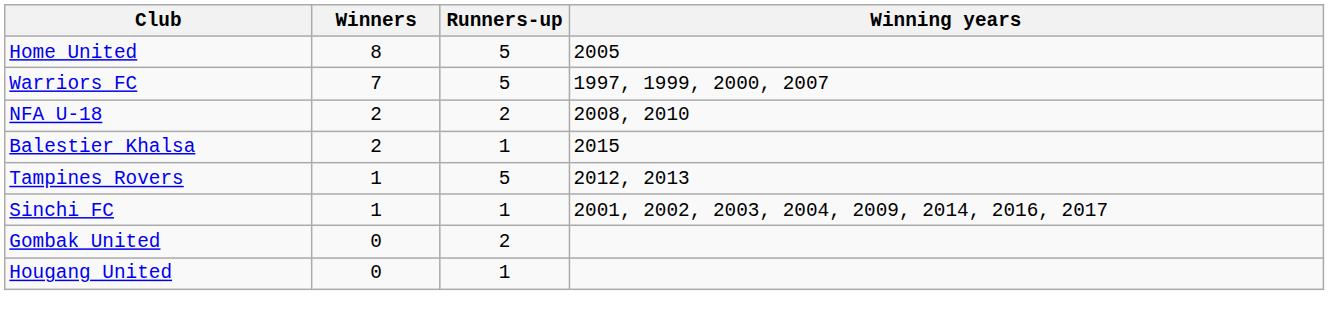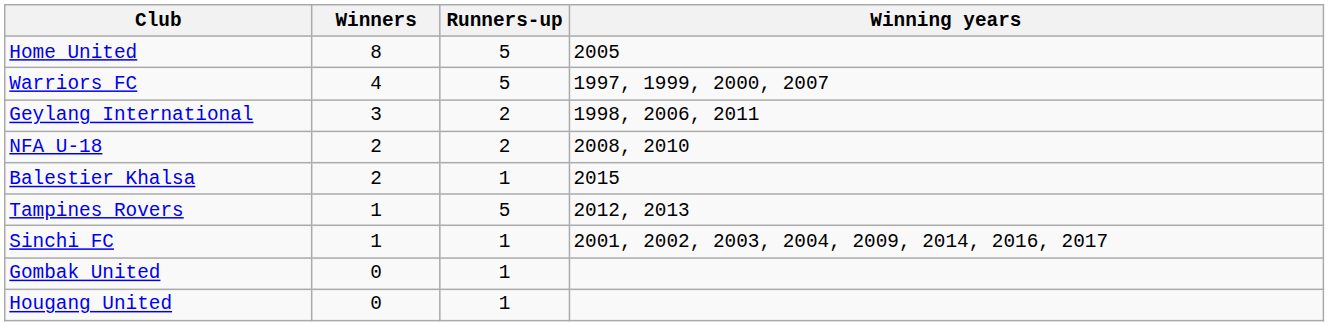 <table class="wikitable">
 <tr>
 <th style="width:200px;">Club</th>
 <th style="width:80px;">Winners</th>
 <th style="width:80px;">Runners-up</th>
 <th style="width:500px;">Winning years</th>
 </tr>
 <tr>
 <td><a href='#'>Home United</a></td>
 <td style="text-align: center;">8</td>
 <td style="text-align: center;">5</td>
 <td>2005</td>
 </tr>
 <tr>
 <td><a href='#'>Warriors FC</a></td>
-<td style="text-align: center;">7</td>
+<td style="text-align: center;">4</td>
 <td style="text-align: center;">5</td>
 <td>1997, 1999, 2000, 2007</td>
+</tr>
+<tr>
+<td><a href='#'>Geylang International</a></td>
+<td style="text-align: center;">3</td>
+<td style="text-align: center;">2</td>
+<td>1998, 2006, 2011</td>
 </tr>
 <tr>
 <td> <a href='#'> NFA U-18</a></td>
 <td style="text-align: center;">2</td>
 <td style="text-align: center;">2</td>
 <td>2008, 2010</td>
 </tr>
 <tr>
 <td><a href='#'>Balestier Khalsa</a></td>
 <td style="text-align: center;">2</td>
 <td style="text-align: center;">1</td>
 <td>2015</td>
 </tr>
 <tr>
 <td><a href='#'>Tampines Rovers</a></td>
 <td style="text-align: center;">1</td>
 <td style="text-align: center;">5</td>
 <td>2012, 2013</td>
 </tr>
 <tr>
 <td> <a href='#'>Sinchi FC</a></td>
 <td style="text-align: center;">1</td>
 <td style="text-align: center;">1</td>
 <td>2001, 2002, 2003, 2004, 2009, 2014, 2016, 2017</td>
 </tr>
 <tr>
 <td><a href='#'>Gombak United</a></td>
 <td style="text-align: center;">0</td>
-<td style="text-align: center;">2</td>
+<td style="text-align: center;">1</td>
 <td></td>
 </tr>
 <tr>
 <td><a href='#'>Hougang United</a></td>
 <td style="text-align: center;">0</td>
 <td style="text-align: center;">1</td>
 <td></td>
 </tr>
 </table>
